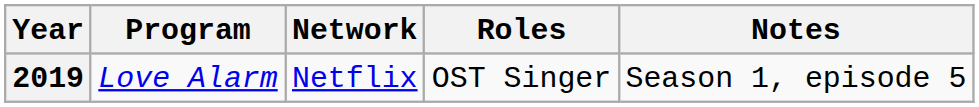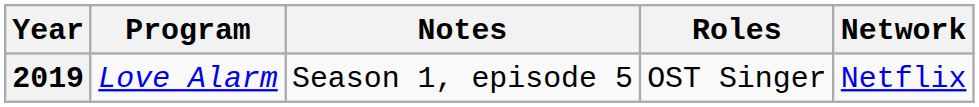 <table class="wikitable plainrowheaders sortable">
 <tr>
 <th>Year</th>
 <th>Program</th>
+<th>Notes</th>
+<th>Roles</th>
 <th>Network</th>
-<th>Roles</th>
-<th>Notes</th>
 </tr>
 <tr>
 <th scope="row">2019</th>
 <td><em><a href='#'>Love Alarm</a></em></td>
+<td>Season 1, episode 5</td>
+<td>OST Singer</td>
 <td><a href='#'>Netflix</a></td>
-<td>OST Singer</td>
-<td>Season 1, episode 5</td>
 </tr>
 </table>
